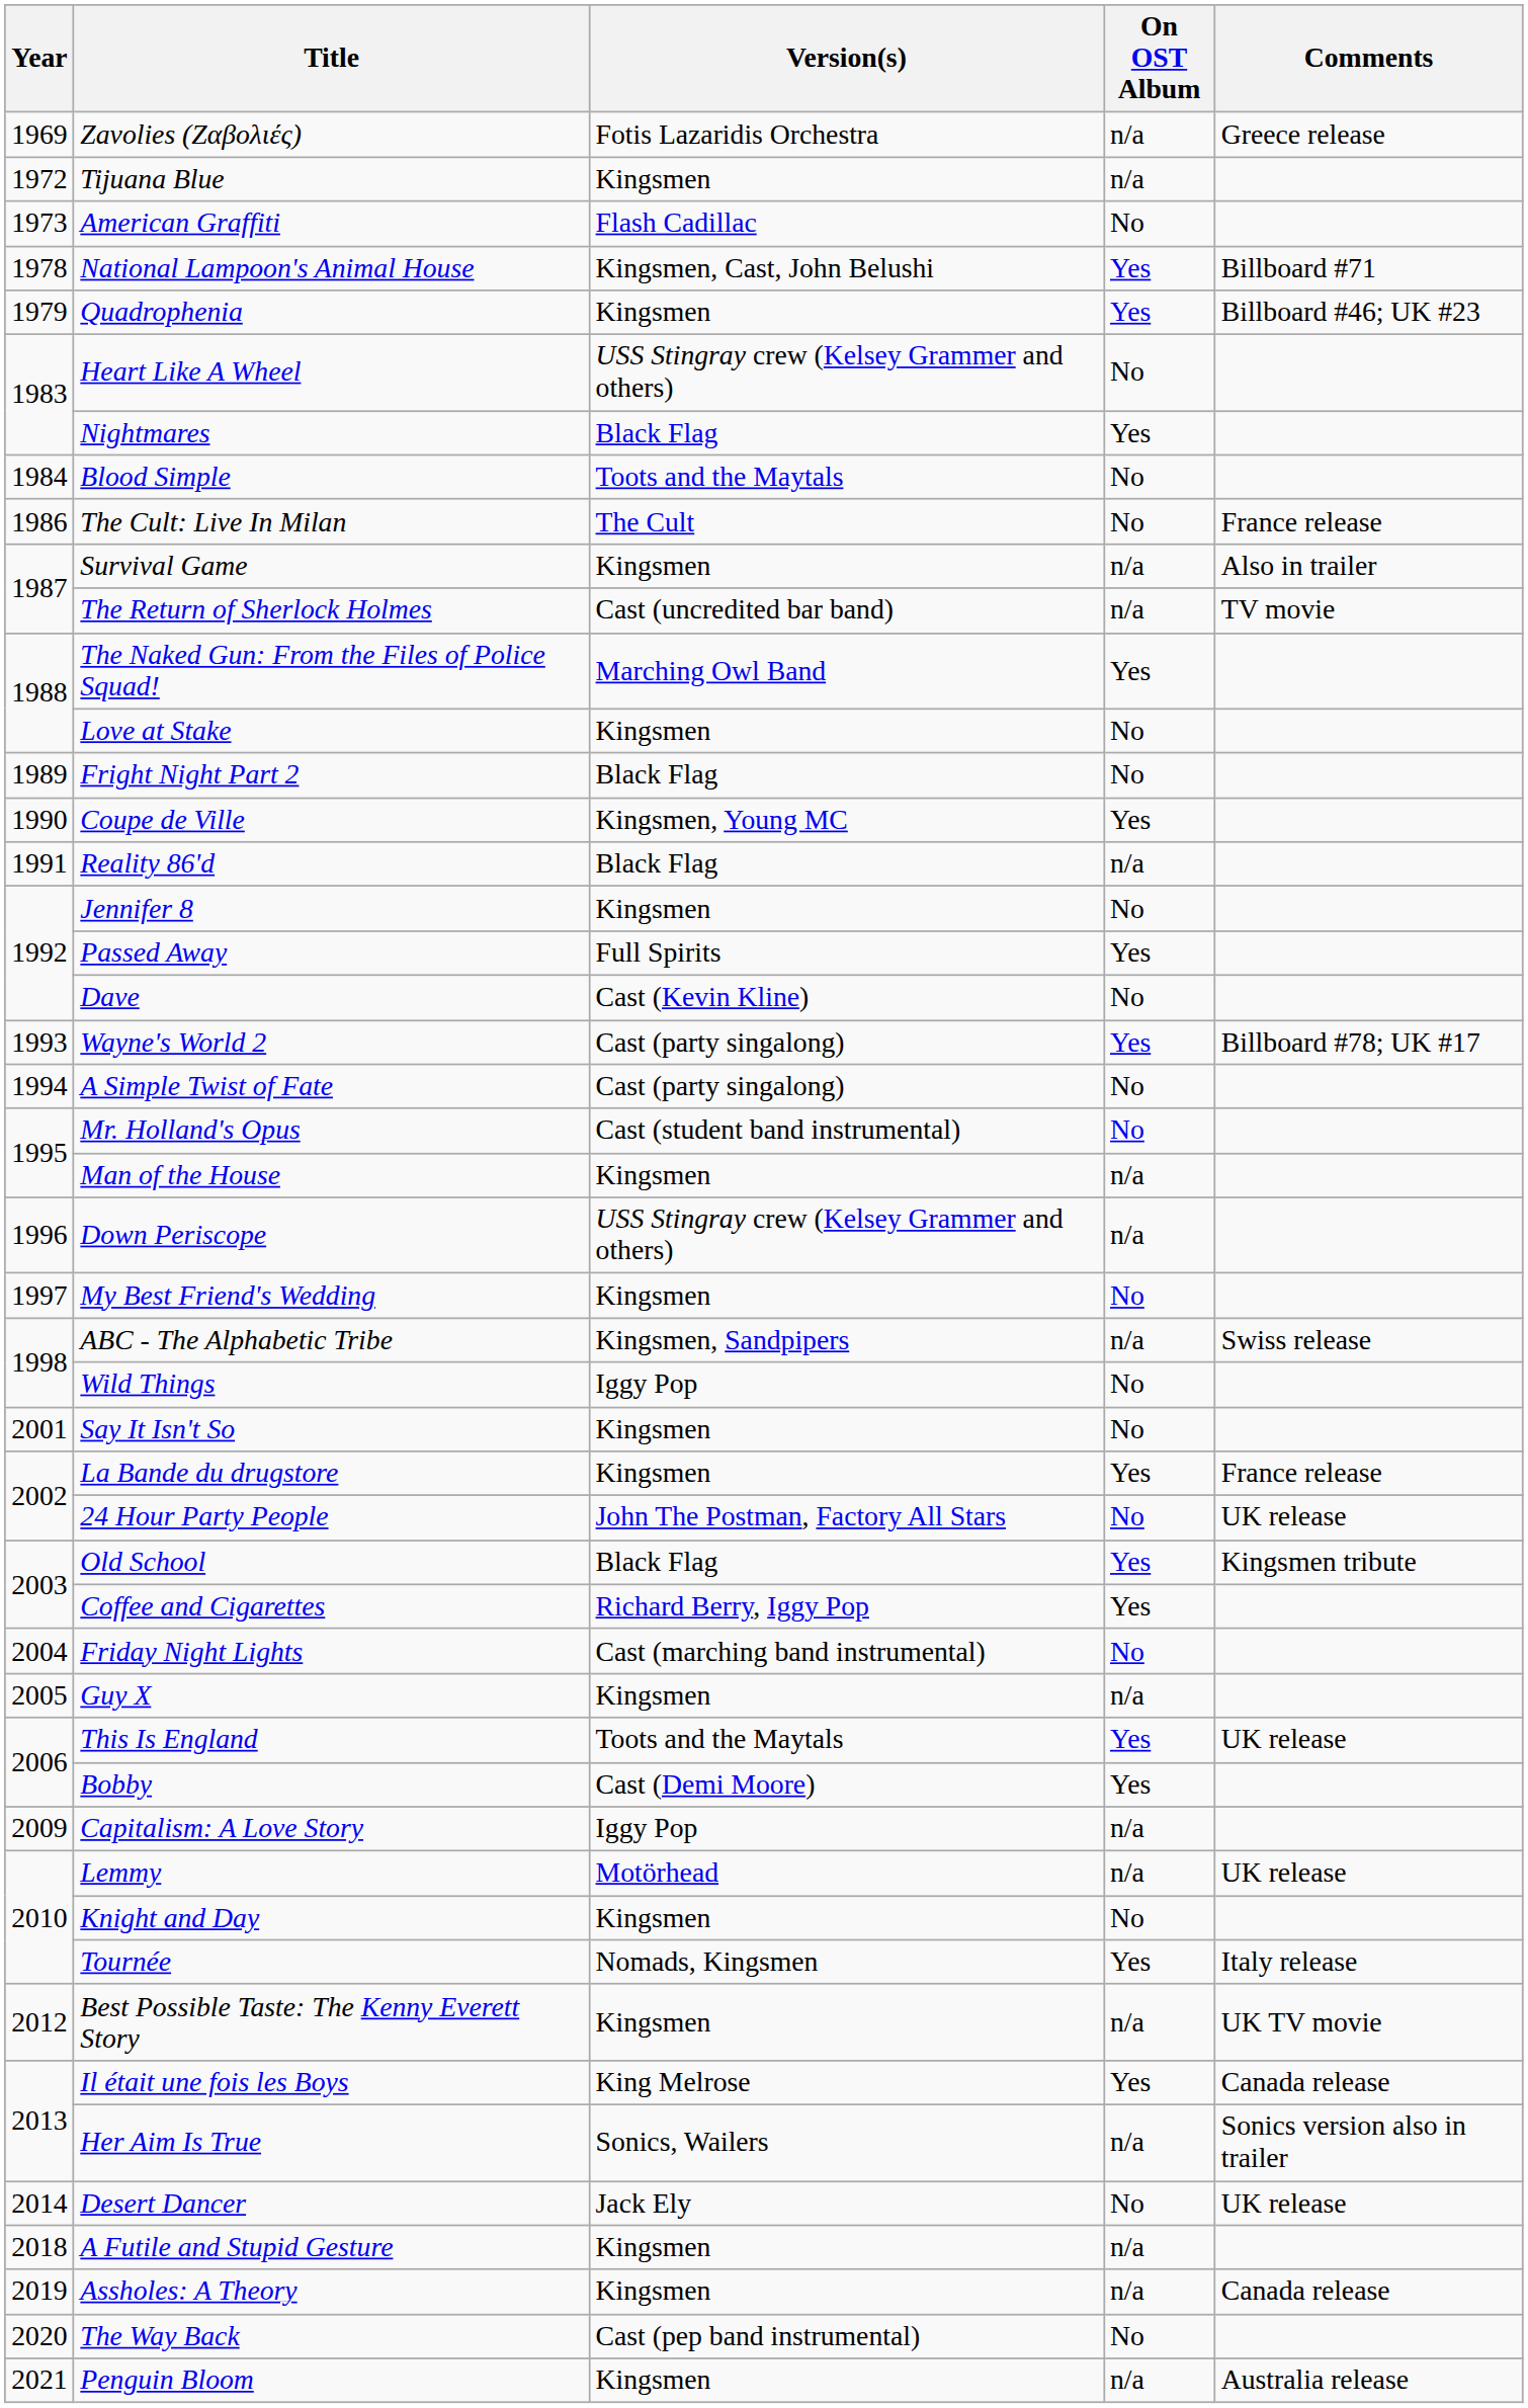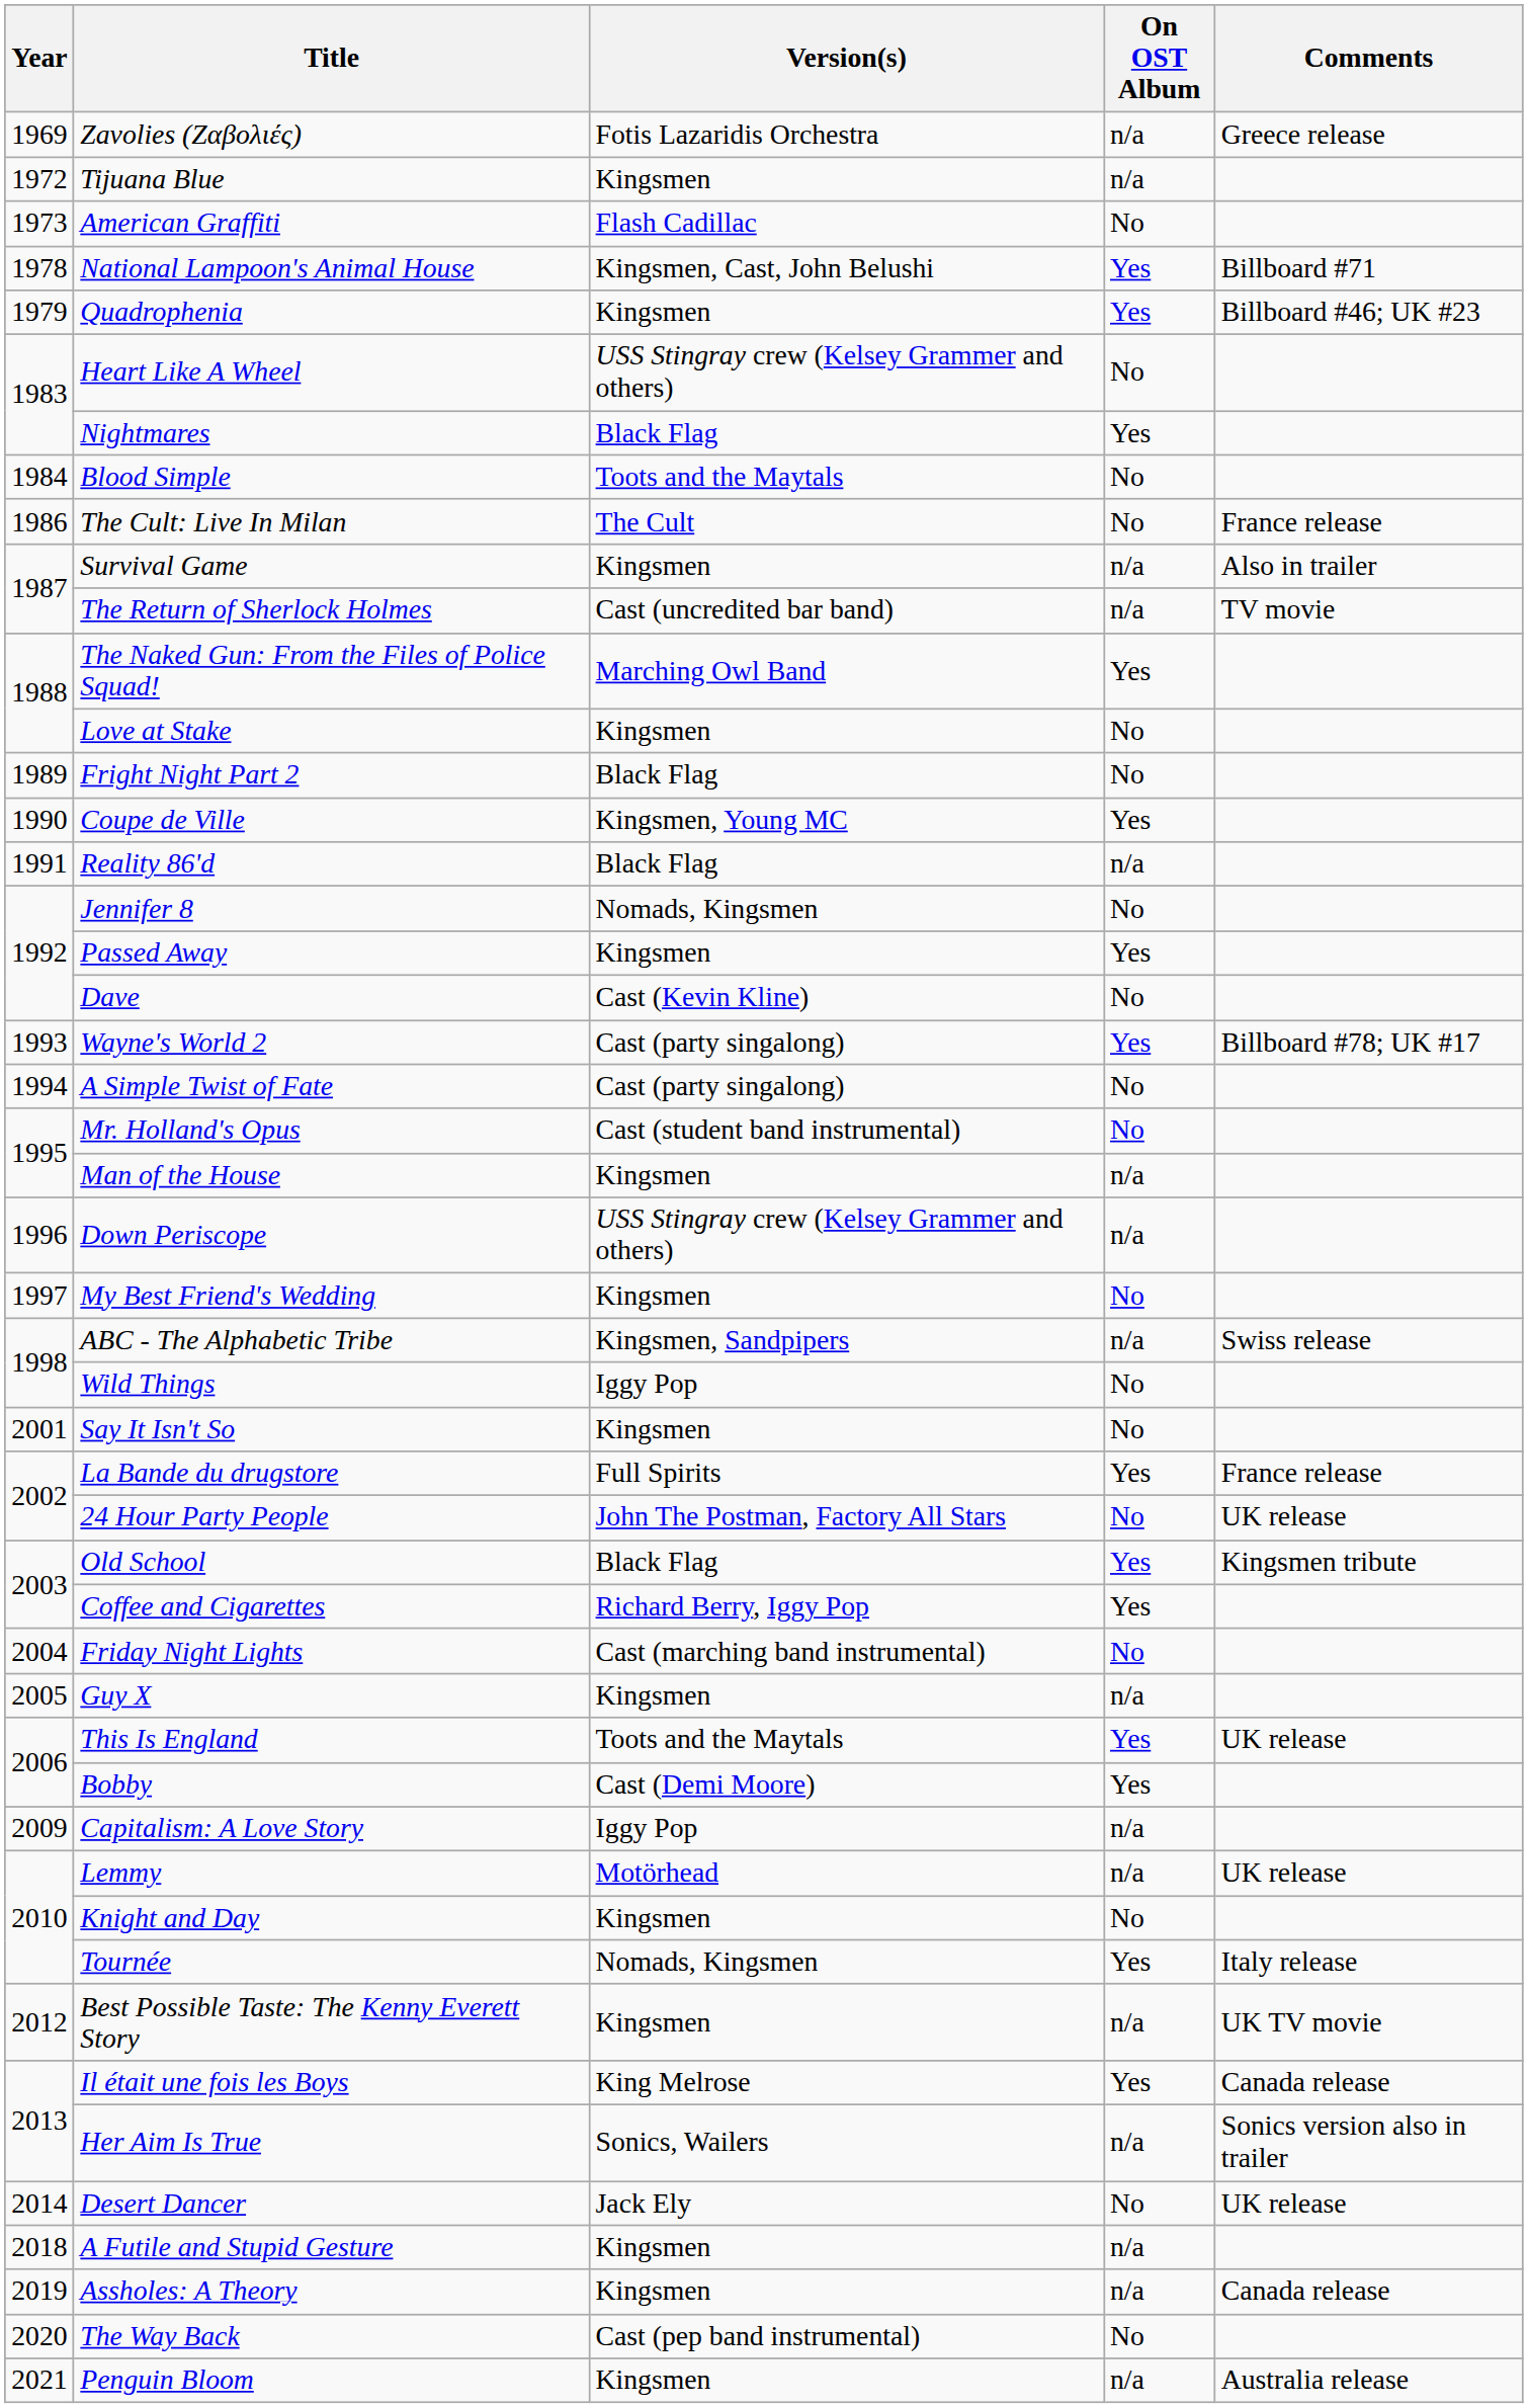 <table class="wikitable">
 <tr>
 <th>Year</th>
 <th>Title</th>
 <th>Version(s)</th>
 <th>On <a href='#'>OST</a><br>Album</th>
 <th>Comments</th>
 </tr>
 <tr>
 <td>1969</td>
 <td><em>Zavolies (Ζαβολιές)</em></td>
 <td>Fotis Lazaridis Orchestra</td>
 <td>n/a</td>
 <td>Greece release</td>
 </tr>
 <tr>
 <td>1972</td>
 <td><em>Tijuana Blue</em></td>
 <td>Kingsmen</td>
 <td>n/a</td>
 <td></td>
 </tr>
 <tr>
 <td>1973</td>
 <td><em><a href='#'>American Graffiti</a></em></td>
 <td><a href='#'>Flash Cadillac</a></td>
 <td>No</td>
 <td></td>
 </tr>
 <tr>
 <td>1978</td>
 <td><em><a href='#'>National Lampoon's Animal House</a></em></td>
 <td>Kingsmen, Cast, John Belushi</td>
 <td><a href='#'>Yes</a></td>
 <td>Billboard #71</td>
 </tr>
 <tr>
 <td>1979</td>
 <td><em><a href='#'>Quadrophenia</a></em></td>
 <td>Kingsmen</td>
 <td><a href='#'>Yes</a></td>
 <td>Billboard #46; UK #23</td>
 </tr>
 <tr>
 <td rowspan="2">1983</td>
 <td><em><a href='#'>Heart Like A Wheel</a></em></td>
 <td><em>USS Stingray</em> crew (<a href='#'>Kelsey Grammer</a> and others)</td>
 <td>No</td>
 <td></td>
 </tr>
 <tr>
 <td><em><a href='#'>Nightmares</a></em></td>
 <td><a href='#'>Black Flag</a></td>
 <td>Yes</td>
 <td></td>
 </tr>
 <tr>
 <td>1984</td>
 <td><em><a href='#'>Blood Simple</a></em></td>
 <td><a href='#'>Toots and the Maytals</a></td>
 <td>No</td>
 <td></td>
 </tr>
 <tr>
 <td>1986</td>
 <td><em>The Cult: Live In Milan</em></td>
 <td><a href='#'>The Cult</a></td>
 <td>No</td>
 <td>France release</td>
 </tr>
 <tr>
 <td rowspan="2">1987</td>
 <td><em>Survival Game</em></td>
 <td>Kingsmen</td>
 <td>n/a</td>
 <td>Also in trailer</td>
 </tr>
 <tr>
 <td><em><a href='#'>The Return of Sherlock Holmes</a></em></td>
 <td>Cast (uncredited bar band)</td>
 <td>n/a</td>
 <td>TV movie</td>
 </tr>
 <tr>
 <td rowspan="2">1988</td>
 <td><em><a href='#'>The Naked Gun: From the Files of Police Squad!</a></em></td>
 <td><a href='#'>Marching Owl Band</a></td>
 <td>Yes</td>
 <td></td>
 </tr>
 <tr>
 <td><em><a href='#'>Love at Stake</a></em></td>
 <td>Kingsmen</td>
 <td>No</td>
 <td></td>
 </tr>
 <tr>
 <td>1989</td>
 <td><em><a href='#'>Fright Night Part 2</a></em></td>
 <td>Black Flag</td>
 <td>No</td>
 <td></td>
 </tr>
 <tr>
 <td>1990</td>
 <td><em><a href='#'>Coupe de Ville</a></em></td>
 <td>Kingsmen, <a href='#'>Young MC</a></td>
 <td>Yes</td>
 <td></td>
 </tr>
 <tr>
 <td>1991</td>
 <td><em><a href='#'>Reality 86'd</a></em></td>
 <td>Black Flag</td>
 <td>n/a</td>
 <td></td>
 </tr>
 <tr>
 <td rowspan="3">1992</td>
 <td><em><a href='#'>Jennifer 8</a></em></td>
-<td>Kingsmen</td>
+<td>Nomads, Kingsmen</td>
 <td>No</td>
 <td></td>
 </tr>
 <tr>
 <td><em><a href='#'>Passed Away</a></em></td>
-<td>Full Spirits</td>
+<td>Kingsmen</td>
 <td>Yes</td>
 <td></td>
 </tr>
 <tr>
 <td><em><a href='#'>Dave</a></em></td>
 <td>Cast (<a href='#'>Kevin Kline</a>)</td>
 <td>No</td>
 <td></td>
 </tr>
 <tr>
 <td>1993</td>
 <td><em><a href='#'>Wayne's World 2</a></em></td>
 <td>Cast (party singalong)</td>
 <td><a href='#'>Yes</a></td>
 <td>Billboard #78; UK #17</td>
 </tr>
 <tr>
 <td>1994</td>
 <td><em><a href='#'>A Simple Twist of Fate</a></em></td>
 <td>Cast (party singalong)</td>
 <td>No</td>
 <td></td>
 </tr>
 <tr>
 <td rowspan="2">1995</td>
 <td><em><a href='#'>Mr. Holland's Opus</a></em></td>
 <td>Cast (student band instrumental)</td>
 <td><a href='#'>No</a></td>
 <td></td>
 </tr>
 <tr>
 <td><em><a href='#'>Man of the House</a></em></td>
 <td>Kingsmen</td>
 <td>n/a</td>
 <td></td>
 </tr>
 <tr>
 <td>1996</td>
 <td><em><a href='#'>Down Periscope</a></em></td>
 <td><em>USS Stingray</em> crew (<a href='#'>Kelsey Grammer</a> and others)</td>
 <td>n/a</td>
 <td></td>
 </tr>
 <tr>
 <td>1997</td>
 <td><em><a href='#'>My Best Friend's Wedding</a></em></td>
 <td>Kingsmen</td>
 <td><a href='#'>No</a></td>
 <td></td>
 </tr>
 <tr>
 <td rowspan="2">1998</td>
 <td><em>ABC - The Alphabetic Tribe</em></td>
 <td>Kingsmen, <a href='#'>Sandpipers</a></td>
 <td>n/a</td>
 <td>Swiss release</td>
 </tr>
 <tr>
 <td><em><a href='#'>Wild Things</a></em></td>
 <td>Iggy Pop</td>
 <td>No</td>
 <td></td>
 </tr>
 <tr>
 <td>2001</td>
 <td><em><a href='#'>Say It Isn't So</a></em></td>
 <td>Kingsmen</td>
 <td>No</td>
 <td></td>
 </tr>
 <tr>
 <td rowspan="2">2002</td>
 <td><em><a href='#'>La Bande du drugstore</a></em></td>
-<td>Kingsmen</td>
+<td>Full Spirits</td>
 <td>Yes</td>
 <td>France release</td>
 </tr>
 <tr>
 <td><em><a href='#'>24 Hour Party People</a></em></td>
 <td><a href='#'>John The Postman</a>, <a href='#'>Factory All Stars</a></td>
 <td><a href='#'>No</a></td>
 <td>UK release</td>
 </tr>
 <tr>
 <td rowspan="2">2003</td>
 <td><em><a href='#'>Old School</a></em></td>
 <td>Black Flag</td>
 <td><a href='#'>Yes</a></td>
 <td>Kingsmen tribute</td>
 </tr>
 <tr>
 <td><em><a href='#'>Coffee and Cigarettes</a></em></td>
 <td><a href='#'>Richard Berry</a>, <a href='#'>Iggy Pop</a></td>
 <td>Yes</td>
 <td></td>
 </tr>
 <tr>
 <td>2004</td>
 <td><em><a href='#'>Friday Night Lights</a></em></td>
 <td>Cast (marching band instrumental)</td>
 <td><a href='#'>No</a></td>
 <td></td>
 </tr>
 <tr>
 <td>2005</td>
 <td><em><a href='#'>Guy X</a></em></td>
 <td>Kingsmen</td>
 <td>n/a</td>
 <td></td>
 </tr>
 <tr>
 <td rowspan="2">2006</td>
 <td><em><a href='#'>This Is England</a></em></td>
 <td>Toots and the Maytals</td>
 <td><a href='#'>Yes</a></td>
 <td>UK release</td>
 </tr>
 <tr>
 <td><em><a href='#'>Bobby</a></em></td>
 <td>Cast (<a href='#'>Demi Moore</a>)</td>
 <td>Yes</td>
 <td></td>
 </tr>
 <tr>
 <td>2009</td>
 <td><em><a href='#'>Capitalism: A Love Story</a></em></td>
 <td>Iggy Pop</td>
 <td>n/a</td>
 <td></td>
 </tr>
 <tr>
 <td rowspan="3">2010</td>
 <td><a href='#'><em>Lemmy</em></a></td>
 <td><a href='#'>Motörhead</a></td>
 <td>n/a</td>
 <td>UK release</td>
 </tr>
 <tr>
 <td><em><a href='#'>Knight and Day</a></em></td>
 <td>Kingsmen</td>
 <td>No</td>
 <td></td>
 </tr>
 <tr>
 <td><em><a href='#'>Tournée</a></em></td>
 <td>Nomads, Kingsmen</td>
 <td>Yes</td>
 <td>Italy release</td>
 </tr>
 <tr>
 <td>2012</td>
 <td><em>Best Possible Taste: The <a href='#'>Kenny Everett</a> Story</em></td>
 <td>Kingsmen</td>
 <td>n/a</td>
 <td>UK TV movie</td>
 </tr>
 <tr>
 <td rowspan="2">2013</td>
 <td><em><a href='#'>Il était une fois les Boys</a></em></td>
 <td>King Melrose</td>
 <td>Yes</td>
 <td>Canada release</td>
 </tr>
 <tr>
 <td><em><a href='#'>Her Aim Is True</a></em></td>
 <td>Sonics, Wailers</td>
 <td>n/a</td>
 <td>Sonics version also in trailer</td>
 </tr>
 <tr>
 <td>2014</td>
 <td><em><a href='#'>Desert Dancer</a></em></td>
 <td>Jack Ely</td>
 <td>No</td>
 <td>UK release</td>
 </tr>
 <tr>
 <td>2018</td>
 <td><em><a href='#'>A Futile and Stupid Gesture</a></em></td>
 <td>Kingsmen</td>
 <td>n/a</td>
 <td></td>
 </tr>
 <tr>
 <td>2019</td>
 <td><em><a href='#'>Assholes: A Theory</a></em></td>
 <td>Kingsmen</td>
 <td>n/a</td>
 <td>Canada release</td>
 </tr>
 <tr>
 <td>2020</td>
 <td><em><a href='#'>The Way Back</a></em></td>
 <td>Cast (pep band instrumental)</td>
 <td>No</td>
 <td></td>
 </tr>
 <tr>
 <td>2021</td>
 <td><em><a href='#'>Penguin Bloom</a></em></td>
 <td>Kingsmen</td>
 <td>n/a</td>
 <td>Australia release</td>
 </tr>
 </table>
